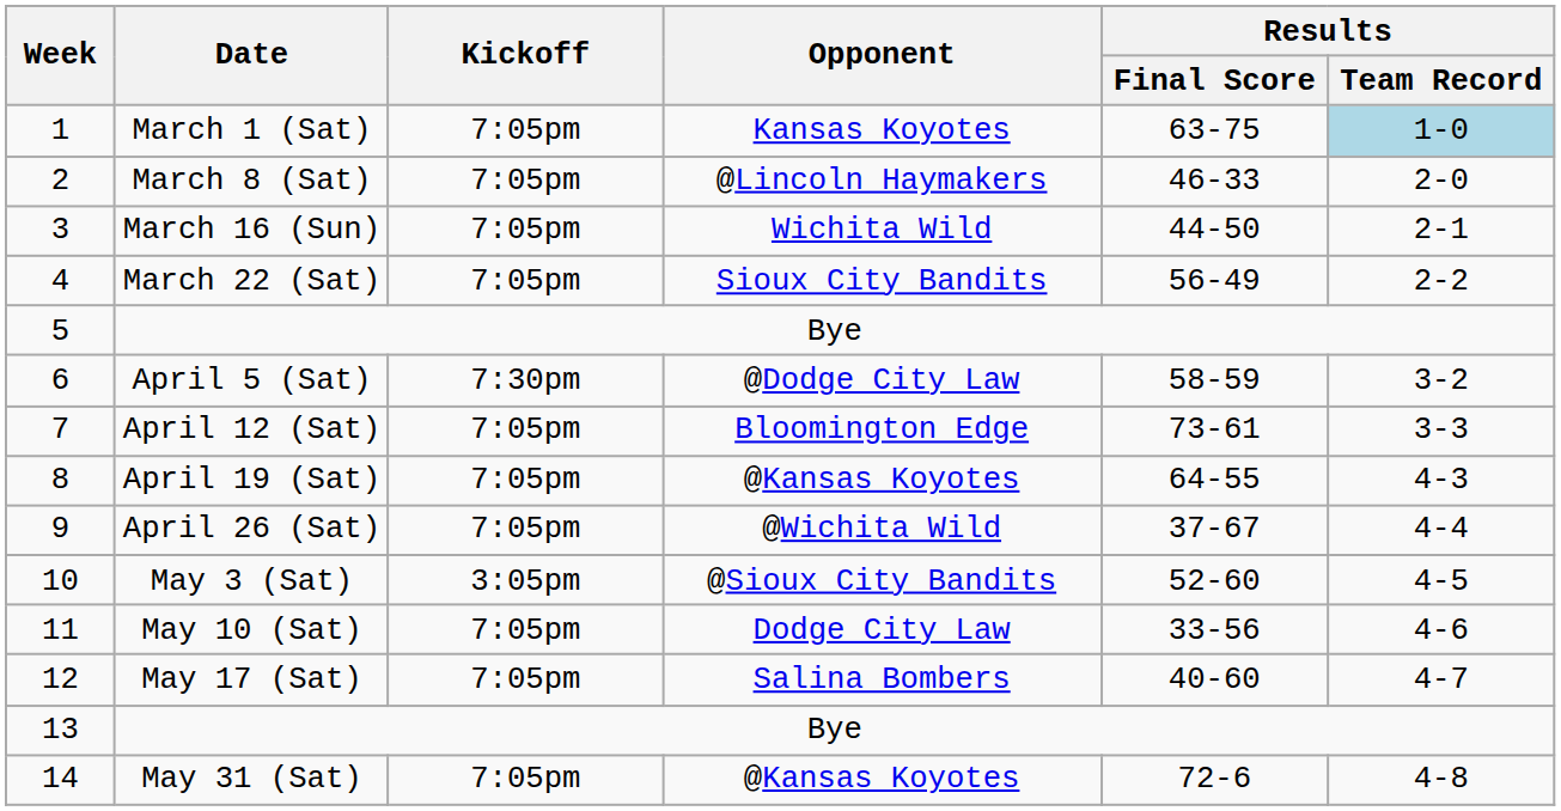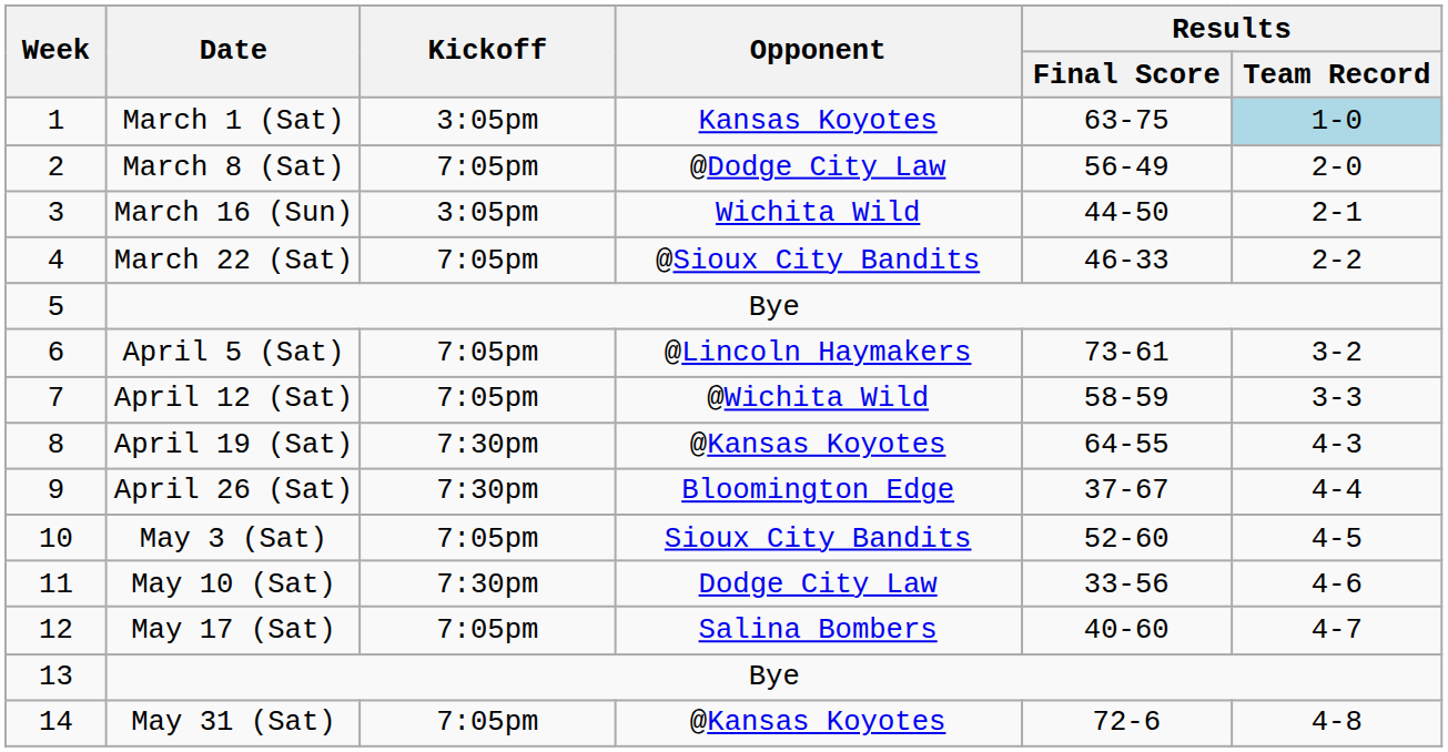 <table class="wikitable">
 <tr>
 <th rowspan="2" width="40">Week</th>
 <th rowspan="2" width="110">Date</th>
 <th rowspan="2" width="110">Kickoff</th>
 <th rowspan="2" width="180">Opponent</th>
 <th colspan="2" width="180">Results</th>
 </tr>
 <tr>
 <th width="90">Final Score</th>
 <th width="90">Team Record</th>
 </tr>
 <tr>
 <td align="center">1</td>
 <td align="center">March 1 (Sat)</td>
-<td align="center">7:05pm</td>
+<td align="center">3:05pm</td>
 <td align="center"><a href='#'>Kansas Koyotes</a></td>
 <td align="center">63-75</td>
 <td align="center" style="background: lightblue;">1-0</td>
 </tr>
 <tr>
 <td align="center">2</td>
 <td align="center">March 8 (Sat)</td>
 <td align="center">7:05pm</td>
-<td align="center">@<a href='#'>Lincoln Haymakers</a></td>
-<td align="center">46-33</td>
+<td align="center">@<a href='#'>Dodge City Law</a></td>
+<td align="center">56-49</td>
 <td align="center">2-0</td>
 </tr>
 <tr>
 <td align="center">3</td>
 <td align="center">March 16 (Sun)</td>
-<td align="center">7:05pm</td>
+<td align="center">3:05pm</td>
 <td align="center"><a href='#'>Wichita Wild</a></td>
 <td align="center">44-50</td>
 <td align="center">2-1</td>
 </tr>
 <tr>
 <td align="center">4</td>
 <td align="center">March 22 (Sat)</td>
 <td align="center">7:05pm</td>
-<td align="center"><a href='#'>Sioux City Bandits</a></td>
-<td align="center">56-49</td>
+<td align="center">@<a href='#'>Sioux City Bandits</a></td>
+<td align="center">46-33</td>
 <td align="center">2-2</td>
 </tr>
 <tr>
 <td align="center">5</td>
 <td colSpan=5 align="center">Bye</td>
 </tr>
 <tr>
 <td align="center">6</td>
 <td align="center">April 5 (Sat)</td>
-<td align="center">7:30pm</td>
-<td align="center">@<a href='#'>Dodge City Law</a></td>
-<td align="center">58-59</td>
+<td align="center">7:05pm</td>
+<td align="center">@<a href='#'>Lincoln Haymakers</a></td>
+<td align="center">73-61</td>
 <td align="center">3-2</td>
 </tr>
 <tr>
 <td align="center">7</td>
 <td align="center">April 12 (Sat)</td>
 <td align="center">7:05pm</td>
-<td align="center"><a href='#'>Bloomington Edge</a></td>
-<td align="center">73-61</td>
+<td align="center">@<a href='#'>Wichita Wild</a></td>
+<td align="center">58-59</td>
 <td align="center">3-3</td>
 </tr>
 <tr>
 <td align="center">8</td>
 <td align="center">April 19 (Sat)</td>
-<td align="center">7:05pm</td>
+<td align="center">7:30pm</td>
 <td align="center">@<a href='#'>Kansas Koyotes</a></td>
 <td align="center">64-55 </td>
 <td align="center">4-3</td>
 </tr>
 <tr>
 <td align="center">9</td>
 <td align="center">April 26 (Sat)</td>
-<td align="center">7:05pm</td>
-<td align="center">@<a href='#'>Wichita Wild</a></td>
+<td align="center">7:30pm</td>
+<td align="center"><a href='#'>Bloomington Edge</a></td>
 <td align="center">37-67</td>
 <td align="center">4-4</td>
 </tr>
 <tr>
 <td align="center">10</td>
 <td align="center">May 3 (Sat)</td>
-<td align="center">3:05pm</td>
-<td align="center">@<a href='#'>Sioux City Bandits</a></td>
+<td align="center">7:05pm</td>
+<td align="center"><a href='#'>Sioux City Bandits</a></td>
 <td align="center">52-60</td>
 <td align="center">4-5</td>
 </tr>
 <tr>
 <td align="center">11</td>
 <td align="center">May 10 (Sat)</td>
-<td align="center">7:05pm</td>
+<td align="center">7:30pm</td>
 <td align="center"><a href='#'>Dodge City Law</a></td>
 <td align="center">33-56</td>
 <td align="center">4-6</td>
 </tr>
 <tr>
 <td align="center">12</td>
 <td align="center">May 17 (Sat)</td>
 <td align="center">7:05pm</td>
 <td align="center"><a href='#'>Salina Bombers</a></td>
 <td align="center">40-60</td>
 <td align="center">4-7</td>
 </tr>
 <tr>
 <td align="center">13</td>
 <td colSpan=5 align="center">Bye</td>
 </tr>
 <tr>
 <td align="center">14</td>
 <td align="center">May 31 (Sat)</td>
 <td align="center">7:05pm</td>
 <td align="center">@<a href='#'>Kansas Koyotes</a></td>
 <td align="center">72-6 </td>
 <td align="center">4-8</td>
 </tr>
 </table>
